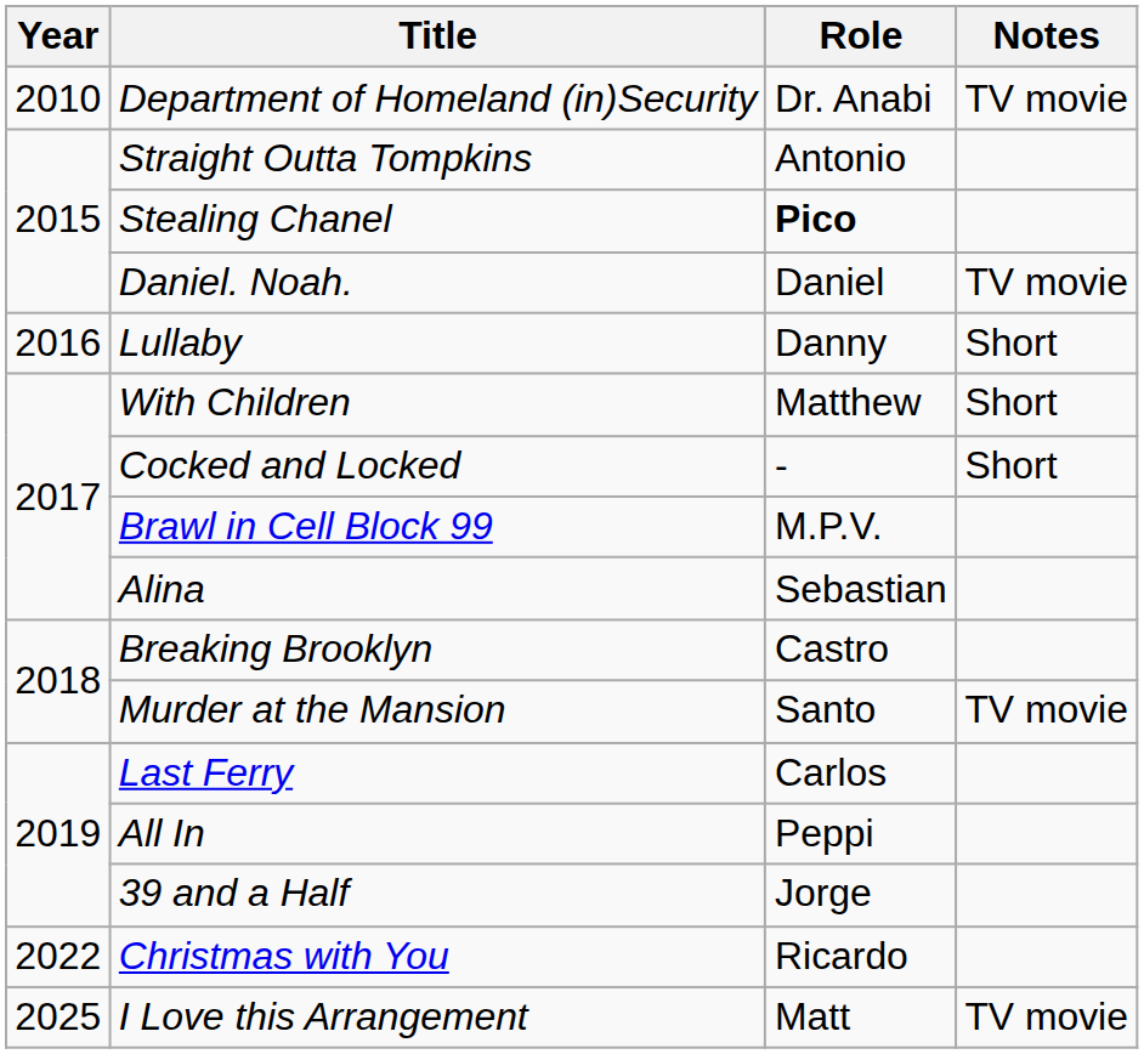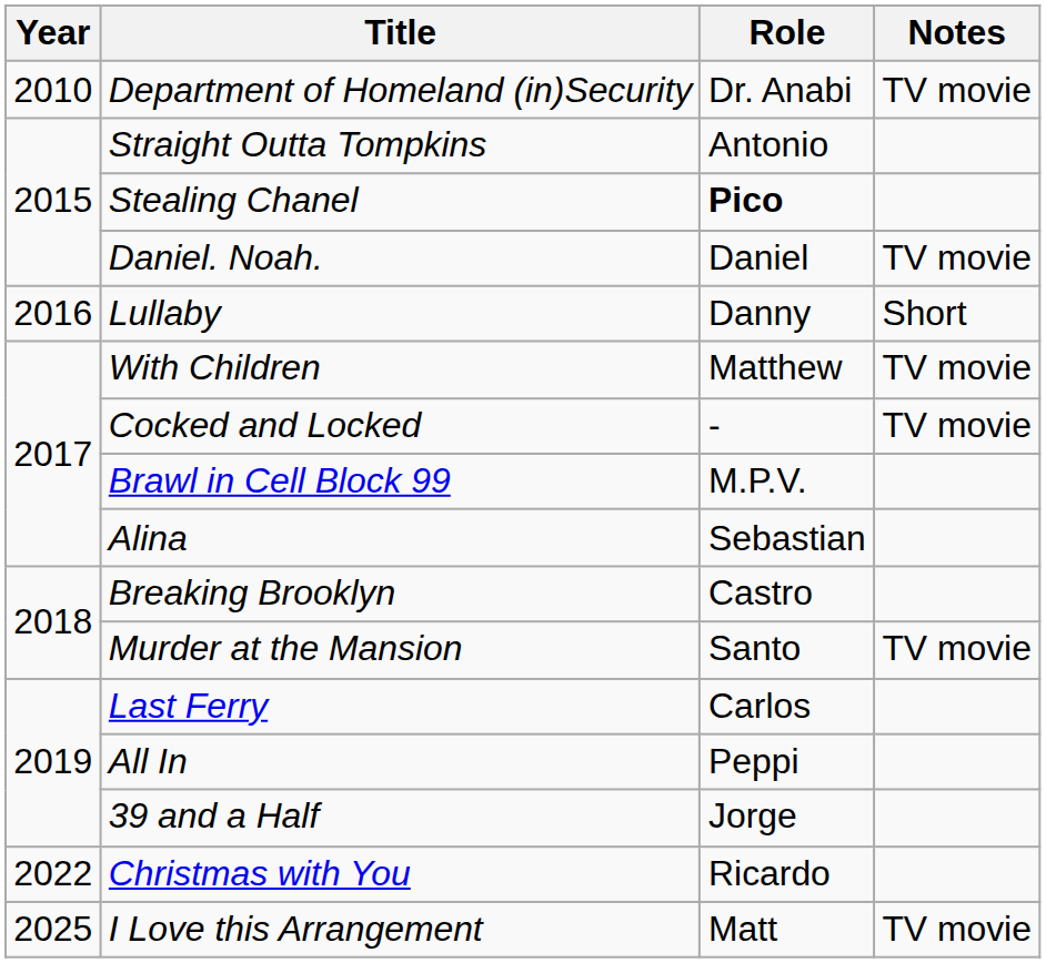 <table class="wikitable plainrowheaders sortable" style="margin-right: 0;">
 <tr>
 <th>Year</th>
 <th>Title</th>
 <th>Role</th>
 <th>Notes</th>
 </tr>
 <tr>
 <td>2010</td>
 <td><em>Department of Homeland (in)Security</em></td>
 <td>Dr. Anabi</td>
 <td>TV movie</td>
 </tr>
 <tr>
 <td rowspan=3>2015</td>
 <td><em>Straight Outta Tompkins</em></td>
 <td>Antonio</td>
 <td></td>
 </tr>
 <tr>
 <td><em>Stealing Chanel</em></td>
 <td><strong>Pico</strong></td>
 <td></td>
 </tr>
 <tr>
 <td><em>Daniel. Noah.</em></td>
 <td>Daniel</td>
 <td>TV movie</td>
 </tr>
 <tr>
 <td>2016</td>
 <td><em>Lullaby</em></td>
 <td>Danny</td>
 <td>Short</td>
 </tr>
 <tr>
 <td rowspan=4>2017</td>
 <td><em>With Children</em></td>
 <td>Matthew</td>
-<td>Short</td>
+<td>TV movie</td>
 </tr>
 <tr>
 <td><em>Cocked and Locked</em></td>
 <td>-</td>
-<td>Short</td>
+<td>TV movie</td>
 </tr>
 <tr>
 <td><em><a href='#'>Brawl in Cell Block 99</a></em></td>
 <td>M.P.V.</td>
 <td></td>
 </tr>
 <tr>
 <td><em>Alina</em></td>
 <td>Sebastian</td>
 <td></td>
 </tr>
 <tr>
 <td rowspan=2>2018</td>
 <td><em>Breaking Brooklyn</em></td>
 <td>Castro</td>
 <td></td>
 </tr>
 <tr>
 <td><em>Murder at the Mansion</em></td>
 <td>Santo</td>
 <td>TV movie</td>
 </tr>
 <tr>
 <td rowspan=3>2019</td>
 <td><em><a href='#'>Last Ferry</a></em></td>
 <td>Carlos</td>
 <td></td>
 </tr>
 <tr>
 <td><em>All In</em></td>
 <td>Peppi</td>
 <td></td>
 </tr>
 <tr>
 <td><em>39 and a Half</em></td>
 <td>Jorge</td>
 <td></td>
 </tr>
 <tr>
 <td>2022</td>
 <td><em><a href='#'>Christmas with You</a></em></td>
 <td>Ricardo</td>
 <td></td>
 </tr>
 <tr>
 <td>2025</td>
 <td><em>I Love this Arrangement</em></td>
 <td>Matt</td>
 <td>TV movie</td>
 </tr>
 </table>
